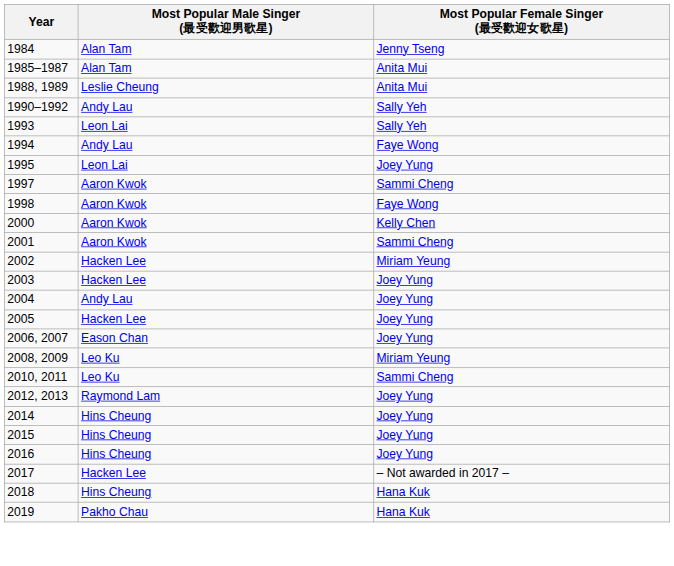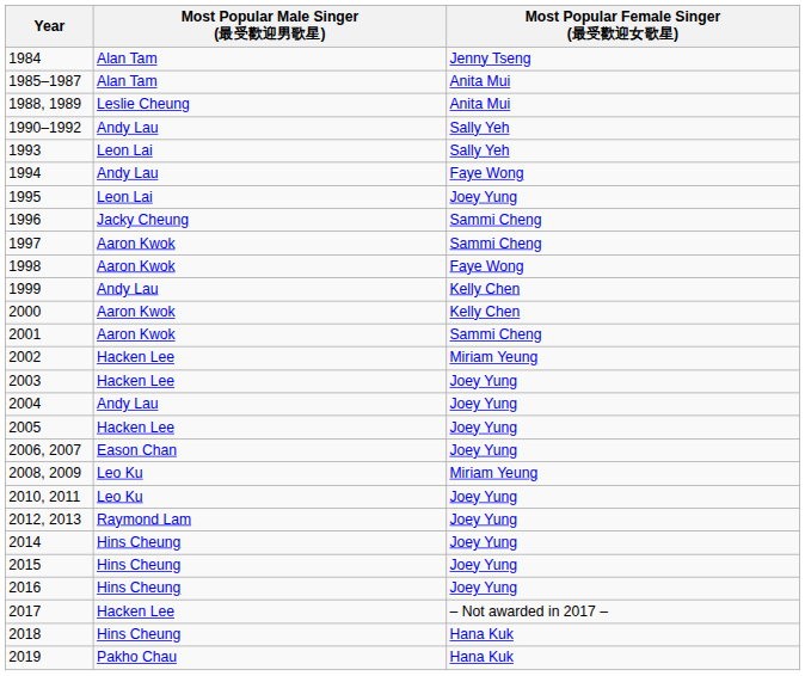 <table class="wikitable">
 <tr>
 <th width=10%>Year</th>
 <th width=40%>Most Popular Male Singer<br>(最受歡迎男歌星)</th>
 <th width=40%>Most Popular Female Singer<br>(最受歡迎女歌星)</th>
 </tr>
 <tr>
 <td>1984</td>
 <td><a href='#'>Alan Tam</a></td>
 <td><a href='#'>Jenny Tseng</a></td>
 </tr>
 <tr>
 <td>1985–1987</td>
 <td><a href='#'>Alan Tam</a></td>
 <td><a href='#'>Anita Mui</a></td>
 </tr>
 <tr>
 <td>1988, 1989</td>
 <td><a href='#'>Leslie Cheung</a></td>
 <td><a href='#'>Anita Mui</a></td>
 </tr>
 <tr>
 <td>1990–1992</td>
 <td><a href='#'>Andy Lau</a></td>
 <td><a href='#'>Sally Yeh</a></td>
 </tr>
 <tr>
 <td>1993</td>
 <td><a href='#'>Leon Lai</a></td>
 <td><a href='#'>Sally Yeh</a></td>
 </tr>
 <tr>
 <td>1994</td>
 <td><a href='#'>Andy Lau</a></td>
 <td><a href='#'>Faye Wong</a></td>
 </tr>
 <tr>
 <td>1995</td>
 <td><a href='#'>Leon Lai</a></td>
 <td><a href='#'>Joey Yung</a></td>
 </tr>
 <tr>
+<td>1996</td>
+<td><a href='#'>Jacky Cheung</a></td>
+<td><a href='#'>Sammi Cheng</a></td>
+</tr>
+<tr>
 <td>1997</td>
 <td><a href='#'>Aaron Kwok</a></td>
 <td><a href='#'>Sammi Cheng</a></td>
 </tr>
 <tr>
 <td>1998</td>
 <td><a href='#'>Aaron Kwok</a></td>
 <td><a href='#'>Faye Wong</a></td>
+</tr>
+<tr>
+<td>1999</td>
+<td><a href='#'>Andy Lau</a></td>
+<td><a href='#'>Kelly Chen</a></td>
 </tr>
 <tr>
 <td>2000</td>
 <td><a href='#'>Aaron Kwok</a></td>
 <td><a href='#'>Kelly Chen</a></td>
 </tr>
 <tr>
 <td>2001</td>
 <td><a href='#'>Aaron Kwok</a></td>
 <td><a href='#'>Sammi Cheng</a></td>
 </tr>
 <tr>
 <td>2002</td>
 <td><a href='#'>Hacken Lee</a></td>
 <td><a href='#'>Miriam Yeung</a></td>
 </tr>
 <tr>
 <td>2003</td>
 <td><a href='#'>Hacken Lee</a></td>
 <td><a href='#'>Joey Yung</a></td>
 </tr>
 <tr>
 <td>2004</td>
 <td><a href='#'>Andy Lau</a></td>
 <td><a href='#'>Joey Yung</a></td>
 </tr>
 <tr>
 <td>2005</td>
 <td><a href='#'>Hacken Lee</a></td>
 <td><a href='#'>Joey Yung</a></td>
 </tr>
 <tr>
 <td>2006, 2007</td>
 <td><a href='#'>Eason Chan</a></td>
 <td><a href='#'>Joey Yung</a></td>
 </tr>
 <tr>
 <td>2008, 2009</td>
 <td><a href='#'>Leo Ku</a></td>
 <td><a href='#'>Miriam Yeung</a></td>
 </tr>
 <tr>
 <td>2010, 2011</td>
 <td><a href='#'>Leo Ku</a></td>
-<td><a href='#'>Sammi Cheng</a></td>
+<td><a href='#'>Joey Yung</a></td>
 </tr>
 <tr>
 <td>2012, 2013</td>
 <td><a href='#'>Raymond Lam</a></td>
 <td><a href='#'>Joey Yung</a></td>
 </tr>
 <tr>
 <td>2014</td>
 <td><a href='#'>Hins Cheung</a></td>
 <td><a href='#'>Joey Yung</a></td>
 </tr>
 <tr>
 <td>2015</td>
 <td><a href='#'>Hins Cheung</a></td>
 <td><a href='#'>Joey Yung</a></td>
 </tr>
 <tr>
 <td>2016</td>
 <td><a href='#'>Hins Cheung</a></td>
 <td><a href='#'>Joey Yung</a></td>
 </tr>
 <tr>
 <td>2017</td>
 <td><a href='#'>Hacken Lee</a></td>
 <td>– Not awarded in 2017 –</td>
 </tr>
 <tr>
 <td>2018</td>
 <td><a href='#'>Hins Cheung</a></td>
 <td><a href='#'>Hana Kuk</a></td>
 </tr>
 <tr>
 <td>2019</td>
 <td><a href='#'>Pakho Chau</a></td>
 <td><a href='#'>Hana Kuk</a></td>
 </tr>
 </table>
